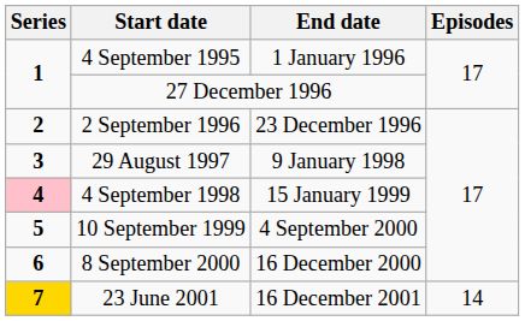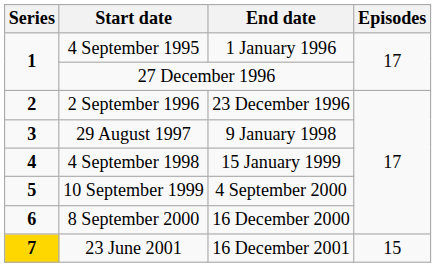 <table class="wikitable" style="text-align:center;">
 <tr>
 <th>Series</th>
 <th>Start date</th>
 <th>End date</th>
 <th>Episodes</th>
 </tr>
 <tr>
 <td rowspan="2"><strong>1</strong></td>
 <td>4 September 1995</td>
 <td>1 January 1996</td>
 <td rowspan="2">17</td>
 </tr>
 <tr>
 <td colspan="2">27 December 1996</td>
 </tr>
 <tr>
 <td><strong>2</strong></td>
 <td>2 September 1996</td>
 <td>23 December 1996</td>
 <td rowspan="5">17</td>
 </tr>
 <tr>
 <td><strong>3</strong></td>
 <td>29 August 1997</td>
 <td>9 January 1998</td>
 </tr>
 <tr>
-<td style="background: pink;"><strong>4</strong></td>
+<td><strong>4</strong></td>
 <td>4 September 1998</td>
 <td>15 January 1999</td>
 </tr>
 <tr>
 <td><strong>5</strong></td>
 <td>10 September 1999</td>
 <td>4 September 2000</td>
 </tr>
 <tr>
 <td><strong>6</strong></td>
 <td>8 September 2000</td>
 <td>16 December 2000</td>
 </tr>
 <tr>
 <td style="background: gold;"><strong>7</strong></td>
 <td>23 June 2001</td>
 <td>16 December 2001</td>
-<td>14</td>
+<td>15</td>
 </tr>
 </table>
